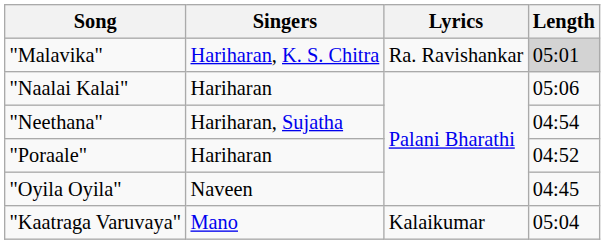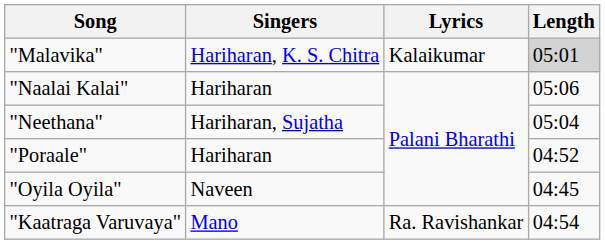 <table class="wikitable" style="font-size: 95%;">
 <tr>
 <th>Song</th>
 <th>Singers</th>
 <th>Lyrics</th>
 <th>Length</th>
 </tr>
 <tr>
 <td>"Malavika"</td>
 <td><a href='#'>Hariharan</a>, <a href='#'>K. S. Chitra</a></td>
-<td>Ra. Ravishankar</td>
+<td>Kalaikumar</td>
 <td style="background: lightgrey;">05:01</td>
 </tr>
 <tr>
 <td>"Naalai Kalai"</td>
 <td>Hariharan</td>
 <td rowspan=4><a href='#'>Palani Bharathi</a></td>
 <td>05:06</td>
 </tr>
 <tr>
 <td>"Neethana"</td>
 <td>Hariharan, <a href='#'>Sujatha</a></td>
-<td>04:54</td>
+<td>05:04</td>
 </tr>
 <tr>
 <td>"Poraale"</td>
 <td>Hariharan</td>
 <td>04:52</td>
 </tr>
 <tr>
 <td>"Oyila Oyila"</td>
 <td>Naveen</td>
 <td>04:45</td>
 </tr>
 <tr>
 <td>"Kaatraga Varuvaya"</td>
 <td><a href='#'>Mano</a></td>
-<td>Kalaikumar</td>
-<td>05:04</td>
+<td>Ra. Ravishankar</td>
+<td>04:54</td>
 </tr>
 </table>
